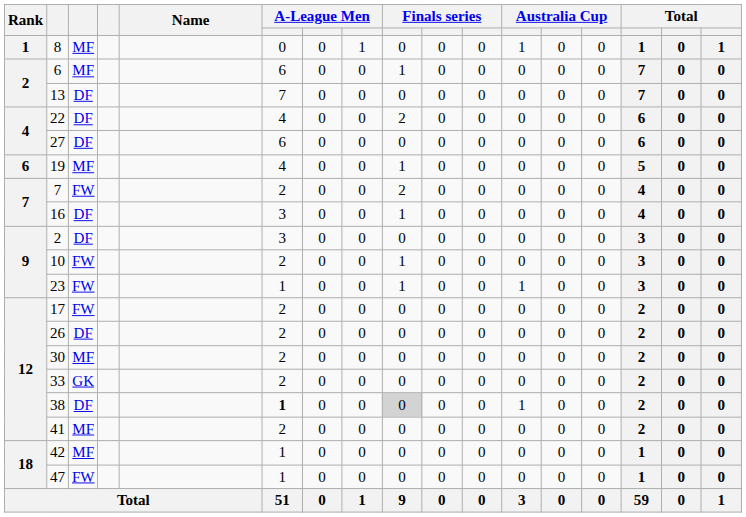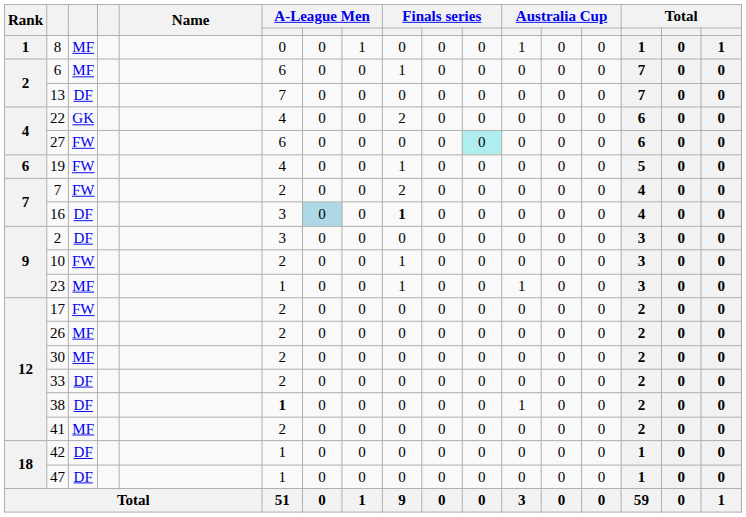 <table class="wikitable sortable" style="text-align:center;">
 <tr>
 <th rowspan="2" width="15">Rank</th>
 <th rowspan="2" width="15"></th>
 <th rowspan="2" width="15"></th>
 <th rowspan="2" width="15"></th>
 <th rowspan="2" width="145">Name</th>
 <th colspan="3" width="120"><a href='#'>A-League Men</a></th>
 <th colspan="3" width="120"><a href='#'>Finals series</a></th>
 <th colspan="3" width="120"><a href='#'>Australia Cup</a></th>
 <th colspan="3" width="120">Total</th>
 </tr>
 <tr>
 <th style="width:30px"></th>
 <th style="width:30px"></th>
 <th style="width:30px"></th>
 <th style="width:30px"></th>
 <th style="width:30px"></th>
 <th style="width:30px"></th>
 <th style="width:30px"></th>
 <th style="width:30px"></th>
 <th style="width:30px"></th>
 <th style="width:30px"></th>
 <th style="width:30px"></th>
 <th style="width:30px"></th>
 </tr>
 <tr>
 <th>1</th>
 <td>8</td>
 <td><a href='#'>MF</a></td>
 <td></td>
 <td align="left"><br></td>
 <td>0</td>
 <td>0</td>
 <td>1<br></td>
 <td>0</td>
 <td>0</td>
 <td>0<br></td>
 <td>1</td>
 <td>0</td>
 <td>0<br></td>
 <th>1</th>
 <th>0</th>
 <th>1</th>
 </tr>
 <tr>
 <th rowspan="2">2</th>
 <td>6</td>
 <td><a href='#'>MF</a></td>
 <td></td>
 <td align="left"><br></td>
 <td>6</td>
 <td>0</td>
 <td>0<br></td>
 <td>1</td>
 <td>0</td>
 <td>0<br></td>
 <td>0</td>
 <td>0</td>
 <td>0<br></td>
 <th>7</th>
 <th>0</th>
 <th>0</th>
 </tr>
 <tr>
 <td>13</td>
 <td><a href='#'>DF</a></td>
 <td></td>
 <td align="left"><br></td>
 <td>7</td>
 <td>0</td>
 <td>0<br></td>
 <td>0</td>
 <td>0</td>
 <td>0<br></td>
 <td>0</td>
 <td>0</td>
 <td>0<br></td>
 <th>7</th>
 <th>0</th>
 <th>0</th>
 </tr>
 <tr>
 <th rowspan="2">4</th>
 <td>22</td>
-<td><a href='#'>DF</a></td>
+<td><a href='#'>GK</a></td>
 <td></td>
 <td align="left"><br></td>
 <td>4</td>
 <td>0</td>
 <td>0<br></td>
 <td>2</td>
 <td>0</td>
 <td>0<br></td>
 <td>0</td>
 <td>0</td>
 <td>0<br></td>
 <th>6</th>
 <th>0</th>
 <th>0</th>
 </tr>
 <tr>
 <td>27</td>
-<td><a href='#'>DF</a></td>
+<td><a href='#'>FW</a></td>
 <td></td>
 <td align="left"><br></td>
 <td>6</td>
 <td>0</td>
 <td>0<br></td>
 <td>0</td>
 <td>0</td>
-<td>0<br></td>
+<td style="background: paleturquoise;">0<br></td>
 <td>0</td>
 <td>0</td>
 <td>0<br></td>
 <th>6</th>
 <th>0</th>
 <th>0</th>
 </tr>
 <tr>
 <th rowspan="1">6</th>
 <td>19</td>
-<td><a href='#'>MF</a></td>
+<td><a href='#'>FW</a></td>
 <td></td>
 <td align="left"><br></td>
 <td>4</td>
 <td>0</td>
 <td>0<br></td>
 <td>1</td>
 <td>0</td>
 <td>0<br></td>
 <td>0</td>
 <td>0</td>
 <td>0<br></td>
 <th>5</th>
 <th>0</th>
 <th>0</th>
 </tr>
 <tr>
 <th rowspan="2">7</th>
 <td>7</td>
 <td><a href='#'>FW</a></td>
 <td></td>
 <td align="left"><br></td>
 <td>2</td>
 <td>0</td>
 <td>0<br></td>
 <td>2</td>
 <td>0</td>
 <td>0<br></td>
 <td>0</td>
 <td>0</td>
 <td>0<br></td>
 <th>4</th>
 <th>0</th>
 <th>0</th>
 </tr>
 <tr>
 <td>16</td>
 <td><a href='#'>DF</a></td>
 <td></td>
 <td align="left"><br></td>
 <td>3</td>
-<td>0</td>
+<td style="background: lightblue;">0</td>
 <td>0<br></td>
-<td>1</td>
+<td><strong>1</strong></td>
 <td>0</td>
 <td>0<br></td>
 <td>0</td>
 <td>0</td>
 <td>0<br></td>
 <th>4</th>
 <th>0</th>
 <th>0</th>
 </tr>
 <tr>
 <th rowspan="3">9</th>
 <td>2</td>
 <td><a href='#'>DF</a></td>
 <td></td>
 <td align="left"><br></td>
 <td>3</td>
 <td>0</td>
 <td>0<br></td>
 <td>0</td>
 <td>0</td>
 <td>0<br></td>
 <td>0</td>
 <td>0</td>
 <td>0<br></td>
 <th>3</th>
 <th>0</th>
 <th>0</th>
 </tr>
 <tr>
 <td>10</td>
 <td><a href='#'>FW</a></td>
 <td></td>
 <td align="left"><br></td>
 <td>2</td>
 <td>0</td>
 <td>0<br></td>
 <td>1</td>
 <td>0</td>
 <td>0<br></td>
 <td>0</td>
 <td>0</td>
 <td>0<br></td>
 <th>3</th>
 <th>0</th>
 <th>0</th>
 </tr>
 <tr>
 <td>23</td>
-<td><a href='#'>FW</a></td>
+<td><a href='#'>MF</a></td>
 <td></td>
 <td align="left"><br></td>
 <td>1</td>
 <td>0</td>
 <td>0<br></td>
 <td>1</td>
 <td>0</td>
 <td>0<br></td>
 <td>1</td>
 <td>0</td>
 <td>0<br></td>
 <th>3</th>
 <th>0</th>
 <th>0</th>
 </tr>
 <tr>
 <th rowspan="6">12</th>
 <td>17</td>
 <td><a href='#'>FW</a></td>
 <td></td>
 <td align="left"><br></td>
 <td>2</td>
 <td>0</td>
 <td>0<br></td>
 <td>0</td>
 <td>0</td>
 <td>0<br></td>
 <td>0</td>
 <td>0</td>
 <td>0<br></td>
 <th>2</th>
 <th>0</th>
 <th>0</th>
 </tr>
 <tr>
 <td>26</td>
-<td><a href='#'>DF</a></td>
+<td><a href='#'>MF</a></td>
 <td></td>
 <td align="left"><br></td>
 <td>2</td>
 <td>0</td>
 <td>0<br></td>
 <td>0</td>
 <td>0</td>
 <td>0<br></td>
 <td>0</td>
 <td>0</td>
 <td>0<br></td>
 <th>2</th>
 <th>0</th>
 <th>0</th>
 </tr>
 <tr>
 <td>30</td>
 <td><a href='#'>MF</a></td>
 <td></td>
 <td align="left"><br></td>
 <td>2</td>
 <td>0</td>
 <td>0<br></td>
 <td>0</td>
 <td>0</td>
 <td>0<br></td>
 <td>0</td>
 <td>0</td>
 <td>0<br></td>
 <th>2</th>
 <th>0</th>
 <th>0</th>
 </tr>
 <tr>
 <td>33</td>
-<td><a href='#'>GK</a></td>
+<td><a href='#'>DF</a></td>
 <td></td>
 <td align="left"><br></td>
 <td>2</td>
 <td>0</td>
 <td>0<br></td>
 <td>0</td>
 <td>0</td>
 <td>0<br></td>
 <td>0</td>
 <td>0</td>
 <td>0<br></td>
 <th>2</th>
 <th>0</th>
 <th>0</th>
 </tr>
 <tr>
 <td>38</td>
 <td><a href='#'>DF</a></td>
 <td></td>
 <td align="left"><br></td>
 <td><strong>1</strong></td>
 <td>0</td>
 <td>0<br></td>
-<td style="background: lightgrey;">0</td>
+<td>0</td>
 <td>0</td>
 <td>0<br></td>
 <td>1</td>
 <td>0</td>
 <td>0<br></td>
 <th>2</th>
 <th>0</th>
 <th>0</th>
 </tr>
 <tr>
 <td>41</td>
 <td><a href='#'>MF</a></td>
 <td></td>
 <td align="left"><br></td>
 <td>2</td>
 <td>0</td>
 <td>0<br></td>
 <td>0</td>
 <td>0</td>
 <td>0<br></td>
 <td>0</td>
 <td>0</td>
 <td>0<br></td>
 <th>2</th>
 <th>0</th>
 <th>0</th>
 </tr>
 <tr>
 <th rowspan="2">18</th>
 <td>42</td>
-<td><a href='#'>MF</a></td>
+<td><a href='#'>DF</a></td>
 <td></td>
 <td align="left"><br></td>
 <td>1</td>
 <td>0</td>
 <td>0<br></td>
 <td>0</td>
 <td>0</td>
 <td>0<br></td>
 <td>0</td>
 <td>0</td>
 <td>0<br></td>
 <th>1</th>
 <th>0</th>
 <th>0</th>
 </tr>
 <tr>
 <td>47</td>
-<td><a href='#'>FW</a></td>
+<td><a href='#'>DF</a></td>
 <td></td>
 <td align="left"><br></td>
 <td>1</td>
 <td>0</td>
 <td>0<br></td>
 <td>0</td>
 <td>0</td>
 <td>0<br></td>
 <td>0</td>
 <td>0</td>
 <td>0<br></td>
 <th>1</th>
 <th>0</th>
 <th>0</th>
 </tr>
 <tr>
 <th colspan="5">Total<br></th>
 <th>51</th>
 <th>0</th>
 <th>1<br></th>
 <th>9</th>
 <th>0</th>
 <th>0<br></th>
 <th>3</th>
 <th>0</th>
 <th>0<br></th>
 <th>59</th>
 <th>0</th>
 <th>1</th>
 </tr>
 </table>
